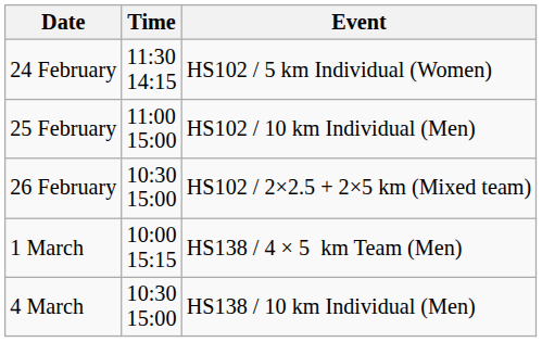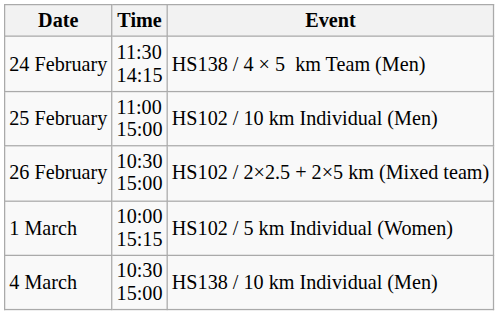 <table class="wikitable">
 <tr>
 <th>Date</th>
 <th>Time</th>
 <th>Event</th>
 </tr>
 <tr>
 <td>24 February</td>
 <td>11:30<br>14:15</td>
-<td>HS102 / 5 km Individual (Women)</td>
+<td>HS138 / 4 × 5  km Team (Men)</td>
 </tr>
 <tr>
 <td>25 February</td>
 <td>11:00<br>15:00</td>
 <td>HS102 / 10 km Individual (Men)</td>
 </tr>
 <tr>
 <td>26 February</td>
 <td>10:30<br>15:00</td>
 <td>HS102 / 2×2.5 + 2×5 km (Mixed team)</td>
 </tr>
 <tr>
 <td>1 March</td>
 <td>10:00<br>15:15</td>
-<td>HS138 / 4 × 5  km Team (Men)</td>
+<td>HS102 / 5 km Individual (Women)</td>
 </tr>
 <tr>
 <td>4 March</td>
 <td>10:30<br>15:00</td>
 <td>HS138 / 10 km Individual (Men)</td>
 </tr>
 </table>
